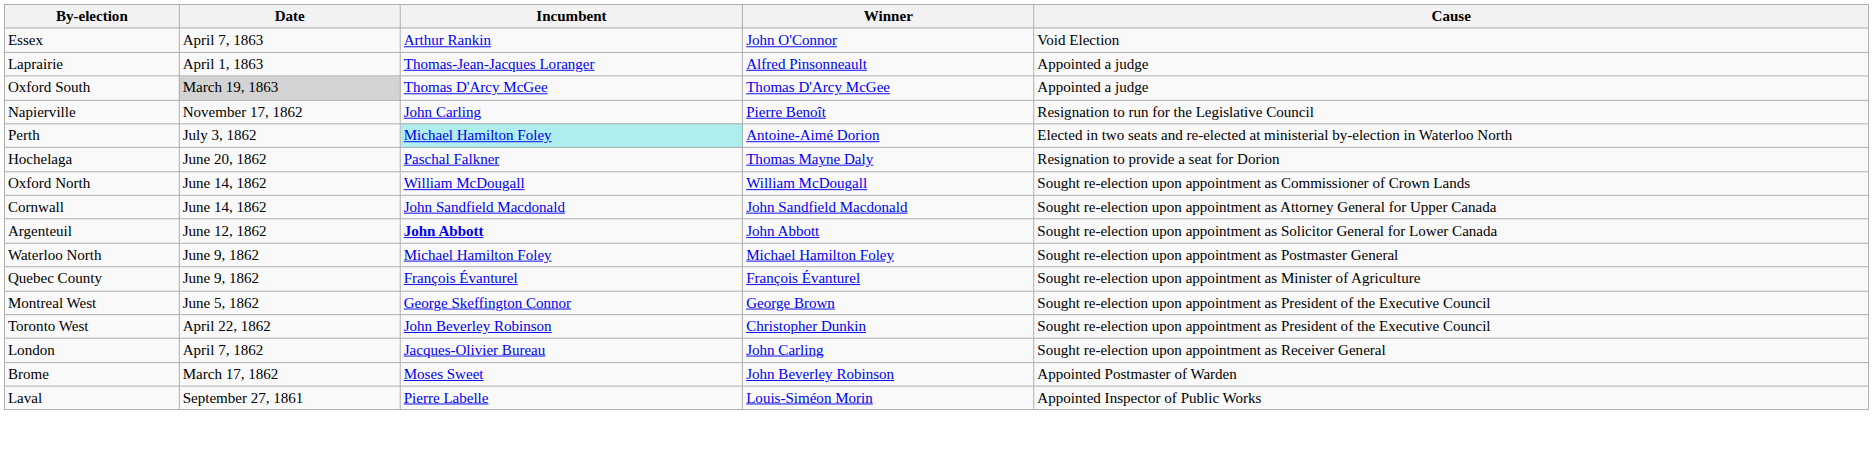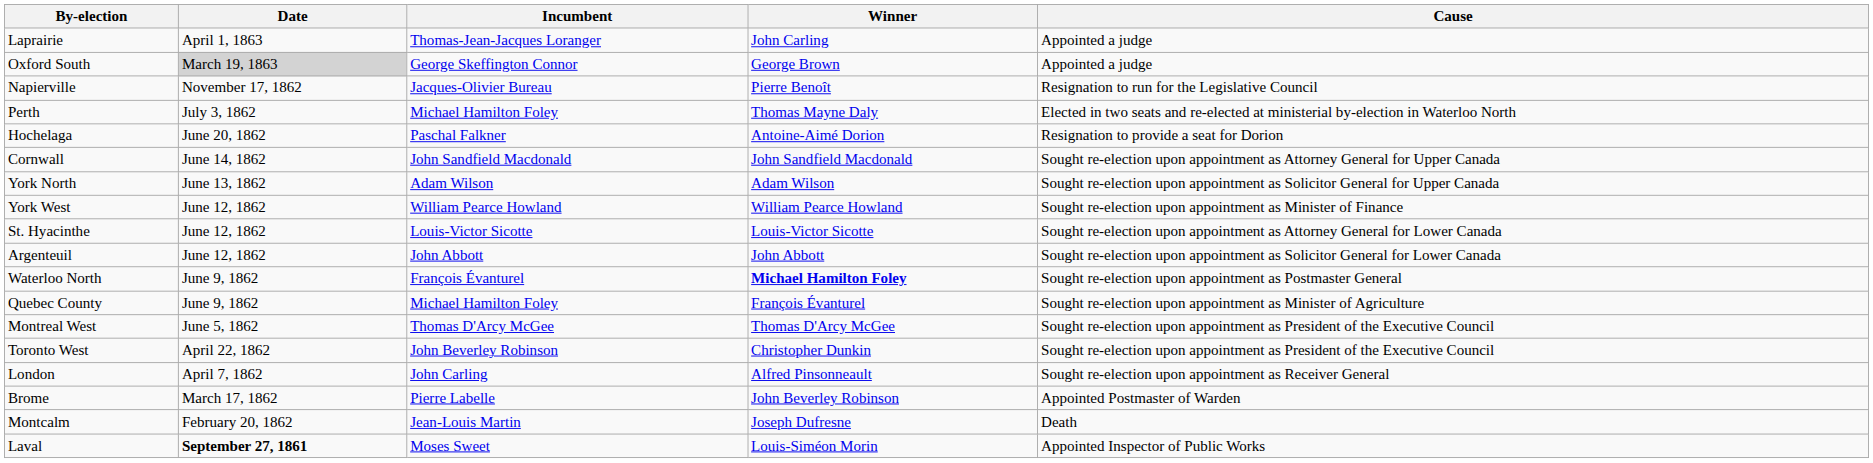 <table class=wikitable style="width:100%">
 <tr>
 <th>By-election</th>
 <th>Date</th>
 <th>Incumbent</th>
 <th>Winner</th>
 <th>Cause</th>
 </tr>
 <tr>
-<td>Essex</td>
-<td>April 7, 1863</td>
-<td><a href='#'>Arthur Rankin</a></td>
-<td><a href='#'>John O'Connor</a></td>
-<td>Void Election</td>
-</tr>
-<tr>
 <td>Laprairie</td>
 <td>April 1, 1863</td>
 <td><a href='#'>Thomas-Jean-Jacques Loranger</a></td>
-<td><a href='#'>Alfred Pinsonneault</a></td>
+<td><a href='#'>John Carling</a></td>
 <td>Appointed a judge</td>
 </tr>
 <tr>
 <td>Oxford South</td>
 <td style="background: lightgrey;">March 19, 1863</td>
-<td><a href='#'>Thomas D'Arcy McGee</a></td>
-<td><a href='#'>Thomas D'Arcy McGee</a></td>
+<td><a href='#'>George Skeffington Connor</a></td>
+<td><a href='#'>George Brown</a></td>
 <td>Appointed a judge</td>
 </tr>
 <tr>
 <td>Napierville</td>
 <td>November 17, 1862</td>
-<td><a href='#'>John Carling</a></td>
+<td><a href='#'>Jacques-Olivier Bureau</a></td>
 <td><a href='#'>Pierre Benoît</a></td>
 <td>Resignation to run for the Legislative Council</td>
 </tr>
 <tr>
 <td>Perth</td>
 <td>July 3, 1862</td>
-<td style="background: paleturquoise;"><a href='#'>Michael Hamilton Foley</a></td>
-<td><a href='#'>Antoine-Aimé Dorion</a></td>
+<td><a href='#'>Michael Hamilton Foley</a></td>
+<td><a href='#'>Thomas Mayne Daly</a></td>
 <td>Elected in two seats and re-elected at ministerial by-election in Waterloo North</td>
 </tr>
 <tr>
 <td>Hochelaga</td>
 <td>June 20, 1862</td>
 <td><a href='#'>Paschal Falkner</a></td>
-<td><a href='#'>Thomas Mayne Daly</a></td>
+<td><a href='#'>Antoine-Aimé Dorion</a></td>
 <td>Resignation to provide a seat for Dorion</td>
-</tr>
-<tr>
-<td>Oxford North</td>
-<td>June 14, 1862</td>
-<td><a href='#'>William McDougall</a></td>
-<td><a href='#'>William McDougall</a></td>
-<td>Sought re-election upon appointment as Commissioner of Crown Lands</td>
 </tr>
 <tr>
 <td>Cornwall</td>
 <td>June 14, 1862</td>
 <td><a href='#'>John Sandfield Macdonald</a></td>
 <td><a href='#'>John Sandfield Macdonald</a></td>
 <td>Sought re-election upon appointment as Attorney General for Upper Canada</td>
 </tr>
 <tr>
+<td>York North</td>
+<td>June 13, 1862</td>
+<td><a href='#'>Adam Wilson</a></td>
+<td><a href='#'>Adam Wilson</a></td>
+<td>Sought re-election upon appointment as Solicitor General for Upper Canada</td>
+</tr>
+<tr>
+<td>York West</td>
+<td>June 12, 1862</td>
+<td><a href='#'>William Pearce Howland</a></td>
+<td><a href='#'>William Pearce Howland</a></td>
+<td>Sought re-election upon appointment as Minister of Finance</td>
+</tr>
+<tr>
+<td>St. Hyacinthe</td>
+<td>June 12, 1862</td>
+<td><a href='#'>Louis-Victor Sicotte</a></td>
+<td><a href='#'>Louis-Victor Sicotte</a></td>
+<td>Sought re-election upon appointment as Attorney General for Lower Canada</td>
+</tr>
+<tr>
 <td>Argenteuil</td>
 <td>June 12, 1862</td>
-<td><strong><a href='#'>John Abbott</a></strong></td>
+<td><a href='#'>John Abbott</a></td>
 <td><a href='#'>John Abbott</a></td>
 <td>Sought re-election upon appointment as Solicitor General for Lower Canada</td>
 </tr>
 <tr>
 <td>Waterloo North</td>
 <td>June 9, 1862</td>
-<td><a href='#'>Michael Hamilton Foley</a></td>
-<td><a href='#'>Michael Hamilton Foley</a></td>
+<td><a href='#'>François Évanturel</a></td>
+<td><strong><a href='#'>Michael Hamilton Foley</a></strong></td>
 <td>Sought re-election upon appointment as Postmaster General</td>
 </tr>
 <tr>
 <td>Quebec County</td>
 <td>June 9, 1862</td>
-<td><a href='#'>François Évanturel</a></td>
+<td><a href='#'>Michael Hamilton Foley</a></td>
 <td><a href='#'>François Évanturel</a></td>
 <td>Sought re-election upon appointment as Minister of Agriculture</td>
 </tr>
 <tr>
 <td>Montreal West</td>
 <td>June 5, 1862</td>
-<td><a href='#'>George Skeffington Connor</a></td>
-<td><a href='#'>George Brown</a></td>
+<td><a href='#'>Thomas D'Arcy McGee</a></td>
+<td><a href='#'>Thomas D'Arcy McGee</a></td>
 <td>Sought re-election upon appointment as President of the Executive Council</td>
 </tr>
 <tr>
 <td>Toronto West</td>
 <td>April 22, 1862</td>
 <td><a href='#'>John Beverley Robinson</a></td>
 <td><a href='#'>Christopher Dunkin</a></td>
 <td>Sought re-election upon appointment as President of the Executive Council</td>
 </tr>
 <tr>
 <td>London</td>
 <td>April 7, 1862</td>
-<td><a href='#'>Jacques-Olivier Bureau</a></td>
 <td><a href='#'>John Carling</a></td>
+<td><a href='#'>Alfred Pinsonneault</a></td>
 <td>Sought re-election upon appointment as Receiver General</td>
 </tr>
 <tr>
 <td>Brome</td>
 <td>March 17, 1862</td>
-<td><a href='#'>Moses Sweet</a></td>
+<td><a href='#'>Pierre Labelle</a></td>
 <td><a href='#'>John Beverley Robinson</a></td>
 <td>Appointed Postmaster of Warden</td>
 </tr>
 <tr>
+<td>Montcalm</td>
+<td>February 20, 1862</td>
+<td><a href='#'>Jean-Louis Martin</a></td>
+<td><a href='#'>Joseph Dufresne</a></td>
+<td>Death</td>
+</tr>
+<tr>
 <td>Laval</td>
-<td>September 27, 1861</td>
-<td><a href='#'>Pierre Labelle</a></td>
+<td><strong>September 27, 1861</strong></td>
+<td><a href='#'>Moses Sweet</a></td>
 <td><a href='#'>Louis-Siméon Morin</a></td>
 <td>Appointed Inspector of Public Works</td>
 </tr>
 </table>
